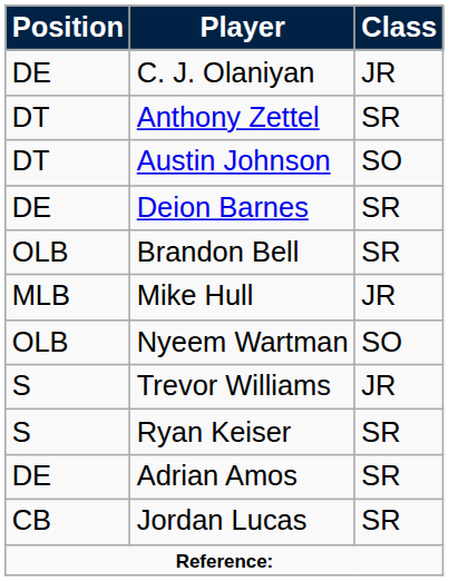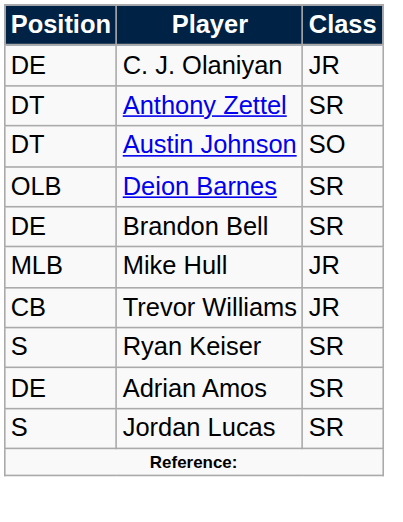 <table class="wikitable">
 <tr>
 <th style="background:#024; color:#fff;">Position</th>
 <th style="background:#024; color:#fff;">Player</th>
 <th style="background:#024; color:#fff;">Class</th>
 </tr>
 <tr>
 <td>DE</td>
 <td>C. J. Olaniyan</td>
 <td>JR</td>
 </tr>
 <tr>
 <td>DT</td>
 <td><a href='#'>Anthony Zettel</a></td>
 <td>SR</td>
 </tr>
 <tr>
 <td>DT</td>
 <td><a href='#'>Austin Johnson</a></td>
 <td>SO</td>
 </tr>
 <tr>
-<td>DE</td>
+<td>OLB</td>
 <td><a href='#'>Deion Barnes</a></td>
 <td>SR</td>
 </tr>
 <tr>
-<td>OLB</td>
+<td>DE</td>
 <td>Brandon Bell</td>
 <td>SR</td>
 </tr>
 <tr>
 <td>MLB</td>
 <td>Mike Hull</td>
 <td>JR</td>
 </tr>
 <tr>
-<td>OLB</td>
-<td>Nyeem Wartman</td>
-<td>SO</td>
-</tr>
-<tr>
-<td>S</td>
+<td>CB</td>
 <td>Trevor Williams</td>
 <td>JR</td>
 </tr>
 <tr>
 <td>S</td>
 <td>Ryan Keiser</td>
 <td>SR</td>
 </tr>
 <tr>
 <td>DE</td>
 <td>Adrian Amos</td>
 <td>SR</td>
 </tr>
 <tr>
-<td>CB</td>
+<td>S</td>
 <td>Jordan Lucas</td>
 <td>SR</td>
 </tr>
 <tr>
 <td colspan="3" style="font-size:8pt; text-align:center;"><strong>Reference:</strong></td>
 </tr>
 </table>
